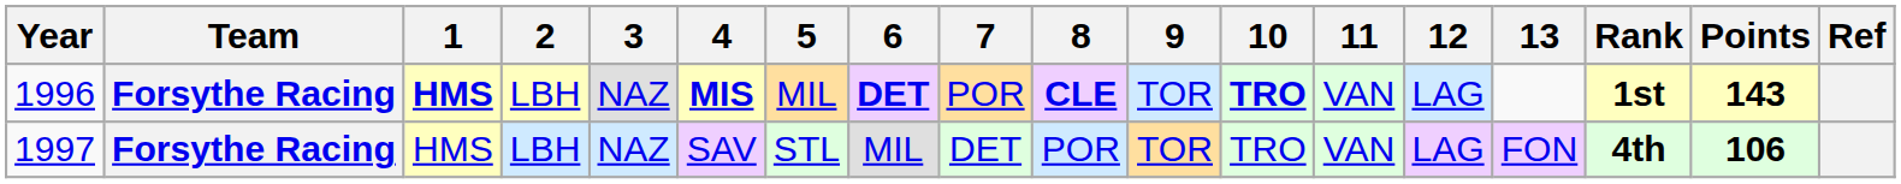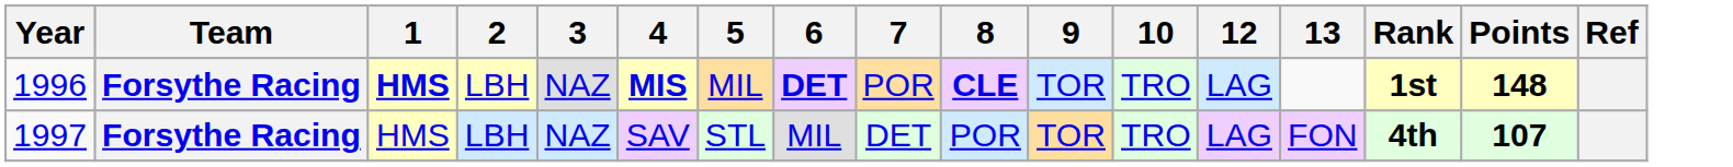 <table class="wikitable" style="text-align:center; font-size:90%">
 <tr>
 <th>Year</th>
 <th>Team</th>
 <th>1</th>
 <th>2</th>
 <th>3</th>
 <th>4</th>
 <th>5</th>
 <th>6</th>
 <th>7</th>
 <th>8</th>
 <th>9</th>
 <th>10</th>
-<th>11</th>
 <th>12</th>
 <th>13</th>
 <th>Rank</th>
 <th>Points</th>
 <th>Ref</th>
 </tr>
 <tr>
 <td><a href='#'>1996</a></td>
 <th><a href='#'>Forsythe Racing</a></th>
 <td style="background:#ffffbf;"><strong><a href='#'>HMS</a></strong><br></td>
 <td style="background:#ffffbf;"><a href='#'>LBH</a><br></td>
 <td style="background:#dfdfdf;"><a href='#'>NAZ</a><br></td>
 <td style="background:#ffffbf;"><strong><a href='#'>MIS</a></strong><br></td>
 <td style="background:#ffdf9f;"><a href='#'>MIL</a><br></td>
 <td style="background:#efcfff;"><strong><a href='#'>DET</a></strong><br></td>
 <td style="background:#ffdf9f;"><a href='#'>POR</a><br></td>
 <td style="background:#efcfff;"><strong><a href='#'>CLE</a><br></strong></td>
 <td style="background:#cfeaff;"><a href='#'>TOR</a><br></td>
-<td style="background:#dfffdf;"><strong><a href='#'>TRO</a><br></strong></td>
-<td style="background:#dfffdf;"><a href='#'>VAN</a><br></td>
+<td style="background:#dfffdf;"><a href='#'>TRO</a><br></td>
 <td style="background:#cfeaff;"><a href='#'>LAG</a><br></td>
 <td></td>
 <td style="background:#ffffbf;"><strong>1st</strong></td>
-<td style="background:#ffffbf;"><strong>143</strong></td>
+<td style="background:#ffffbf;"><strong>148</strong></td>
 <th></th>
 </tr>
 <tr>
 <td><a href='#'>1997</a></td>
 <th><a href='#'>Forsythe Racing</a></th>
 <td style="background:#ffffbf;"><a href='#'>HMS</a><br></td>
 <td style="background:#cfeaff;"><a href='#'>LBH</a><br></td>
 <td style="background:#cfeaff;"><a href='#'>NAZ</a><br></td>
 <td style="background:#efcfff;"><a href='#'>SAV</a><br></td>
 <td style="background:#dfffdf;"><a href='#'>STL</a><br></td>
 <td style="background:#dfdfdf;"><a href='#'>MIL</a><br></td>
 <td style="background:#dfffdf;"><a href='#'>DET</a><br></td>
 <td style="background:#cfeaff;"><a href='#'>POR</a><br></td>
 <td style="background:#ffdf9f;"><a href='#'>TOR</a><br></td>
 <td style="background:#dfffdf;"><a href='#'>TRO</a><br></td>
-<td style="background:#dfffdf;"><a href='#'>VAN</a><br></td>
 <td style="background:#efcfff;"><a href='#'>LAG</a><br></td>
 <td style="background:#efcfff;"><a href='#'>FON</a><br></td>
 <td style="background:#dfffdf;"><strong>4th</strong></td>
-<td style="background:#dfffdf;"><strong>106</strong></td>
+<td style="background:#dfffdf;"><strong>107</strong></td>
 <th></th>
 </tr>
 </table>
